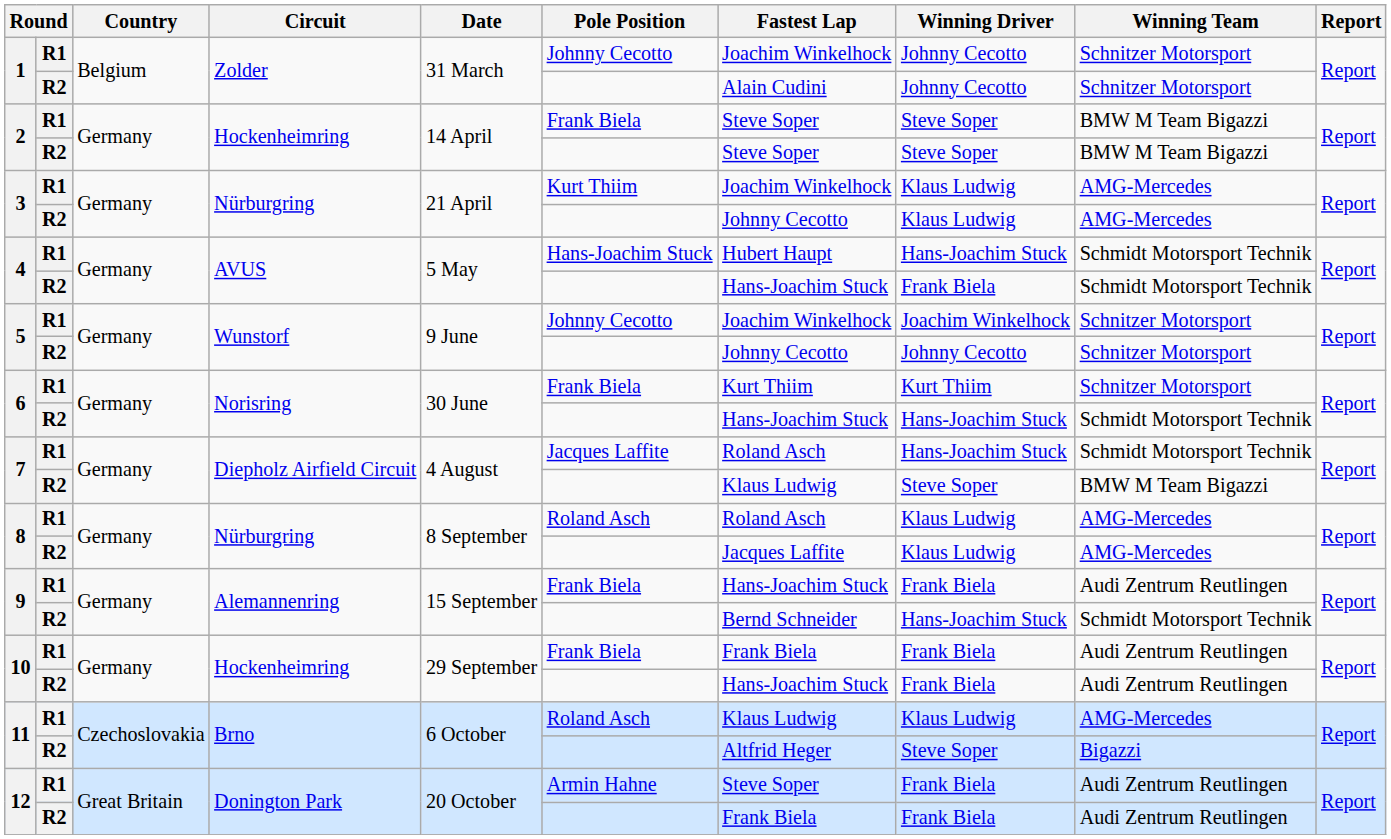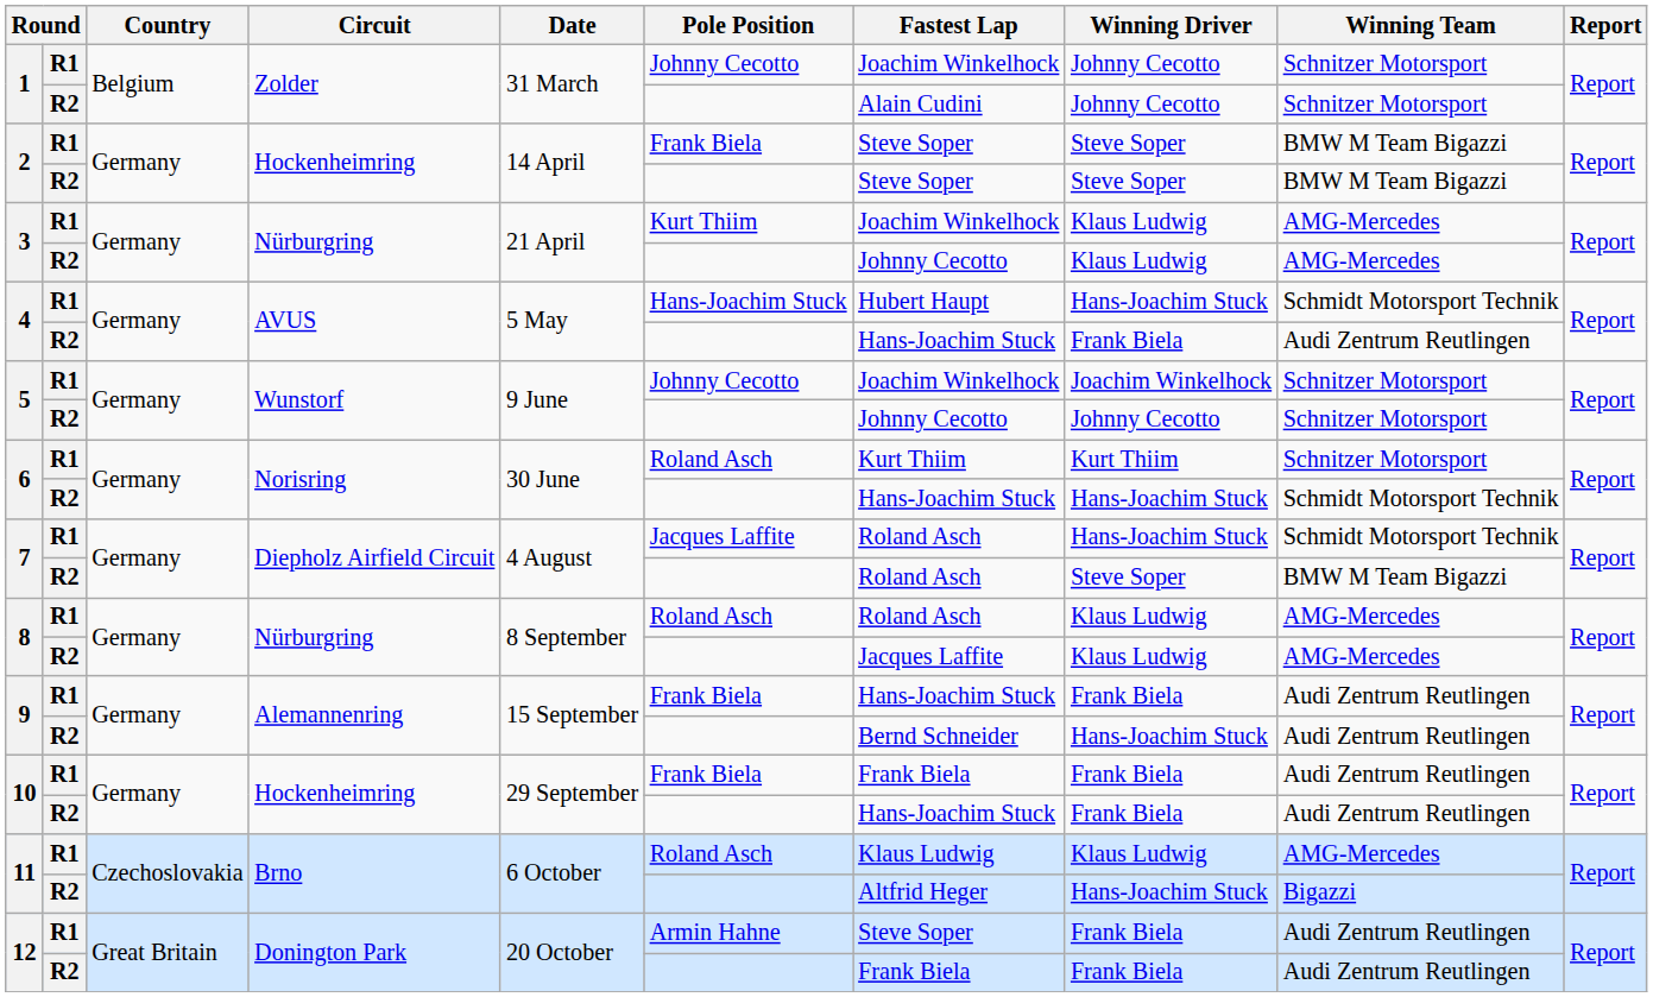 <table class="wikitable" style="font-size: 85%">
 <tr>
 <th colspan=2>Round</th>
 <th>Country</th>
 <th>Circuit</th>
 <th>Date</th>
 <th>Pole Position</th>
 <th>Fastest Lap</th>
 <th>Winning Driver</th>
 <th>Winning Team</th>
 <th>Report</th>
 </tr>
 <tr>
 <th rowspan=2>1</th>
 <th>R1</th>
 <td rowspan=2> Belgium</td>
 <td rowspan=2><a href='#'>Zolder</a></td>
 <td rowspan=2>31 March</td>
 <td> <a href='#'>Johnny Cecotto</a></td>
 <td> <a href='#'>Joachim Winkelhock</a></td>
 <td> <a href='#'>Johnny Cecotto</a></td>
 <td><a href='#'>Schnitzer Motorsport</a></td>
 <td rowspan=2><a href='#'>Report</a></td>
 </tr>
 <tr>
 <th>R2</th>
 <td></td>
 <td> <a href='#'>Alain Cudini</a></td>
 <td> <a href='#'>Johnny Cecotto</a></td>
 <td><a href='#'>Schnitzer Motorsport</a></td>
 </tr>
 <tr>
 <th rowspan=2>2</th>
 <th>R1</th>
 <td rowspan=2> Germany</td>
 <td rowspan=2><a href='#'>Hockenheimring</a></td>
 <td rowspan=2>14 April</td>
 <td> <a href='#'>Frank Biela</a></td>
 <td> <a href='#'>Steve Soper</a></td>
 <td> <a href='#'>Steve Soper</a></td>
 <td>BMW M Team Bigazzi</td>
 <td rowspan=2><a href='#'>Report</a></td>
 </tr>
 <tr>
 <th>R2</th>
 <td></td>
 <td> <a href='#'>Steve Soper</a></td>
 <td> <a href='#'>Steve Soper</a></td>
 <td>BMW M Team Bigazzi</td>
 </tr>
 <tr>
 <th rowspan=2>3</th>
 <th>R1</th>
 <td rowspan=2> Germany</td>
 <td rowspan=2><a href='#'>Nürburgring</a></td>
 <td rowspan=2>21 April</td>
 <td> <a href='#'>Kurt Thiim</a></td>
 <td> <a href='#'>Joachim Winkelhock</a></td>
 <td> <a href='#'>Klaus Ludwig</a></td>
 <td><a href='#'>AMG-Mercedes</a></td>
 <td rowspan=2><a href='#'>Report</a></td>
 </tr>
 <tr>
 <th>R2</th>
 <td></td>
 <td> <a href='#'>Johnny Cecotto</a></td>
 <td> <a href='#'>Klaus Ludwig</a></td>
 <td><a href='#'>AMG-Mercedes</a></td>
 </tr>
 <tr>
 <th rowspan=2>4</th>
 <th>R1</th>
 <td rowspan=2> Germany</td>
 <td rowspan=2><a href='#'>AVUS</a></td>
 <td rowspan=2>5 May</td>
 <td> <a href='#'>Hans-Joachim Stuck</a></td>
 <td> <a href='#'>Hubert Haupt</a></td>
 <td> <a href='#'>Hans-Joachim Stuck</a></td>
 <td>Schmidt Motorsport Technik</td>
 <td rowspan=2><a href='#'>Report</a></td>
 </tr>
 <tr>
 <th>R2</th>
 <td></td>
 <td> <a href='#'>Hans-Joachim Stuck</a></td>
 <td> <a href='#'>Frank Biela</a></td>
-<td>Schmidt Motorsport Technik</td>
+<td>Audi Zentrum Reutlingen</td>
 </tr>
 <tr>
 <th rowspan=2>5</th>
 <th>R1</th>
 <td rowspan=2> Germany</td>
 <td rowspan=2><a href='#'>Wunstorf</a></td>
 <td rowspan=2>9 June</td>
 <td> <a href='#'>Johnny Cecotto</a></td>
 <td> <a href='#'>Joachim Winkelhock</a></td>
 <td> <a href='#'>Joachim Winkelhock</a></td>
 <td><a href='#'>Schnitzer Motorsport</a></td>
 <td rowspan=2><a href='#'>Report</a></td>
 </tr>
 <tr>
 <th>R2</th>
 <td></td>
 <td> <a href='#'>Johnny Cecotto</a></td>
 <td> <a href='#'>Johnny Cecotto</a></td>
 <td><a href='#'>Schnitzer Motorsport</a></td>
 </tr>
 <tr>
 <th rowspan=2>6</th>
 <th>R1</th>
 <td rowspan=2> Germany</td>
 <td rowspan=2><a href='#'>Norisring</a></td>
 <td rowspan=2>30 June</td>
-<td> <a href='#'>Frank Biela</a></td>
+<td> <a href='#'>Roland Asch</a></td>
 <td> <a href='#'>Kurt Thiim</a></td>
 <td> <a href='#'>Kurt Thiim</a></td>
 <td><a href='#'>Schnitzer Motorsport</a></td>
 <td rowspan=2><a href='#'>Report</a></td>
 </tr>
 <tr>
 <th>R2</th>
 <td></td>
 <td> <a href='#'>Hans-Joachim Stuck</a></td>
 <td> <a href='#'>Hans-Joachim Stuck</a></td>
 <td>Schmidt Motorsport Technik</td>
 </tr>
 <tr>
 <th rowspan=2>7</th>
 <th>R1</th>
 <td rowspan=2> Germany</td>
 <td rowspan=2><a href='#'>Diepholz Airfield Circuit</a></td>
 <td rowspan=2>4 August</td>
 <td> <a href='#'>Jacques Laffite</a></td>
 <td> <a href='#'>Roland Asch</a></td>
 <td> <a href='#'>Hans-Joachim Stuck</a></td>
 <td>Schmidt Motorsport Technik</td>
 <td rowspan=2><a href='#'>Report</a></td>
 </tr>
 <tr>
 <th>R2</th>
 <td></td>
-<td> <a href='#'>Klaus Ludwig</a></td>
+<td> <a href='#'>Roland Asch</a></td>
 <td> <a href='#'>Steve Soper</a></td>
 <td>BMW M Team Bigazzi</td>
 </tr>
 <tr>
 <th rowspan=2>8</th>
 <th>R1</th>
 <td rowspan=2> Germany</td>
 <td rowspan=2><a href='#'>Nürburgring</a></td>
 <td rowspan=2>8 September</td>
 <td> <a href='#'>Roland Asch</a></td>
 <td> <a href='#'>Roland Asch</a></td>
 <td> <a href='#'>Klaus Ludwig</a></td>
 <td><a href='#'>AMG-Mercedes</a></td>
 <td rowspan=2><a href='#'>Report</a></td>
 </tr>
 <tr>
 <th>R2</th>
 <td></td>
 <td> <a href='#'>Jacques Laffite</a></td>
 <td> <a href='#'>Klaus Ludwig</a></td>
 <td><a href='#'>AMG-Mercedes</a></td>
 </tr>
 <tr>
 <th rowspan=2>9</th>
 <th>R1</th>
 <td rowspan=2> Germany</td>
 <td rowspan=2><a href='#'>Alemannenring</a></td>
 <td rowspan=2>15 September</td>
 <td> <a href='#'>Frank Biela</a></td>
 <td> <a href='#'>Hans-Joachim Stuck</a></td>
 <td> <a href='#'>Frank Biela</a></td>
 <td>Audi Zentrum Reutlingen</td>
 <td rowspan=2><a href='#'>Report</a></td>
 </tr>
 <tr>
 <th>R2</th>
 <td></td>
 <td> <a href='#'>Bernd Schneider</a></td>
 <td> <a href='#'>Hans-Joachim Stuck</a></td>
-<td>Schmidt Motorsport Technik</td>
+<td>Audi Zentrum Reutlingen</td>
 </tr>
 <tr>
 <th rowspan=2>10</th>
 <th>R1</th>
 <td rowspan=2> Germany</td>
 <td rowspan=2><a href='#'>Hockenheimring</a></td>
 <td rowspan=2>29 September</td>
 <td> <a href='#'>Frank Biela</a></td>
 <td> <a href='#'>Frank Biela</a></td>
 <td> <a href='#'>Frank Biela</a></td>
 <td>Audi Zentrum Reutlingen</td>
 <td rowspan=2><a href='#'>Report</a></td>
 </tr>
 <tr>
 <th>R2</th>
 <td></td>
 <td> <a href='#'>Hans-Joachim Stuck</a></td>
 <td> <a href='#'>Frank Biela</a></td>
 <td>Audi Zentrum Reutlingen</td>
 </tr>
 <tr style="background:#d0e7ff;">
 <th rowspan=2>11</th>
 <th>R1</th>
 <td rowspan=2> Czechoslovakia</td>
 <td rowspan=2><a href='#'>Brno</a></td>
 <td rowspan=2>6 October</td>
 <td> <a href='#'>Roland Asch</a></td>
 <td> <a href='#'>Klaus Ludwig</a></td>
 <td> <a href='#'>Klaus Ludwig</a></td>
 <td><a href='#'>AMG-Mercedes</a></td>
 <td rowspan=2><a href='#'>Report</a></td>
 </tr>
 <tr style="background:#d0e7ff;">
 <th>R2</th>
 <td></td>
 <td> <a href='#'>Altfrid Heger</a></td>
-<td> <a href='#'>Steve Soper</a></td>
+<td> <a href='#'>Hans-Joachim Stuck</a></td>
 <td><a href='#'>Bigazzi</a></td>
 </tr>
 <tr style="background:#d0e7ff;">
 <th rowspan=2>12</th>
 <th>R1</th>
 <td rowspan=2> Great Britain</td>
 <td rowspan=2><a href='#'>Donington Park</a></td>
 <td rowspan=2>20 October</td>
 <td> <a href='#'>Armin Hahne</a></td>
 <td> <a href='#'>Steve Soper</a></td>
 <td> <a href='#'>Frank Biela</a></td>
 <td>Audi Zentrum Reutlingen</td>
 <td rowspan=2><a href='#'>Report</a></td>
 </tr>
 <tr style="background:#d0e7ff;">
 <th>R2</th>
 <td></td>
 <td> <a href='#'>Frank Biela</a></td>
 <td> <a href='#'>Frank Biela</a></td>
 <td>Audi Zentrum Reutlingen</td>
 </tr>
 <tr>
 </tr>
 </table>
